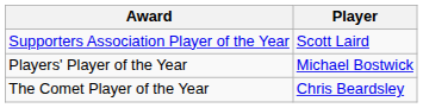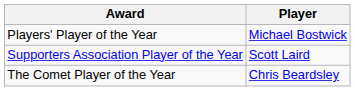 <table class="wikitable">
 <tr>
 <th>Award</th>
 <th>Player</th>
 </tr>
 <tr>
+<td>Players' Player of the Year</td>
+<td><a href='#'>Michael Bostwick</a></td>
+</tr>
+<tr>
 <td><a href='#'>Supporters Association Player of the Year</a></td>
 <td><a href='#'>Scott Laird</a></td>
-</tr>
-<tr>
-<td>Players' Player of the Year</td>
-<td><a href='#'>Michael Bostwick</a></td>
 </tr>
 <tr>
 <td>The Comet Player of the Year</td>
 <td><a href='#'>Chris Beardsley</a></td>
 </tr>
 </table>
